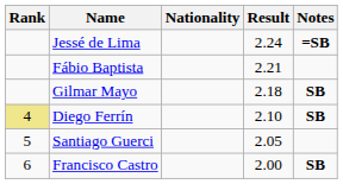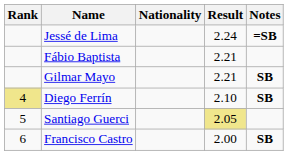 <table class="wikitable sortable" style="text-align:center">
 <tr>
 <th>Rank</th>
 <th>Name</th>
 <th>Nationality</th>
 <th>Result</th>
 <th>Notes</th>
 </tr>
 <tr>
 <td></td>
 <td align=left><a href='#'>Jessé de Lima</a></td>
 <td align=left></td>
 <td>2.24</td>
 <td><strong>=SB</strong></td>
 </tr>
 <tr>
 <td></td>
 <td align=left><a href='#'>Fábio Baptista</a></td>
 <td align=left></td>
 <td>2.21</td>
 <td></td>
 </tr>
 <tr>
 <td></td>
 <td align=left><a href='#'>Gilmar Mayo</a></td>
 <td align=left></td>
-<td>2.18</td>
+<td>2.21</td>
 <td><strong>SB</strong></td>
 </tr>
 <tr>
 <td style="background: khaki;">4</td>
 <td align=left><a href='#'>Diego Ferrín</a></td>
 <td align=left></td>
 <td>2.10</td>
 <td><strong>SB</strong></td>
 </tr>
 <tr>
 <td>5</td>
 <td align=left><a href='#'>Santiago Guerci</a></td>
 <td align=left></td>
-<td>2.05</td>
+<td style="background: khaki;">2.05</td>
 <td></td>
 </tr>
 <tr>
 <td>6</td>
 <td align=left><a href='#'>Francisco Castro</a></td>
 <td align=left></td>
 <td>2.00</td>
 <td><strong>SB</strong></td>
 </tr>
 </table>
